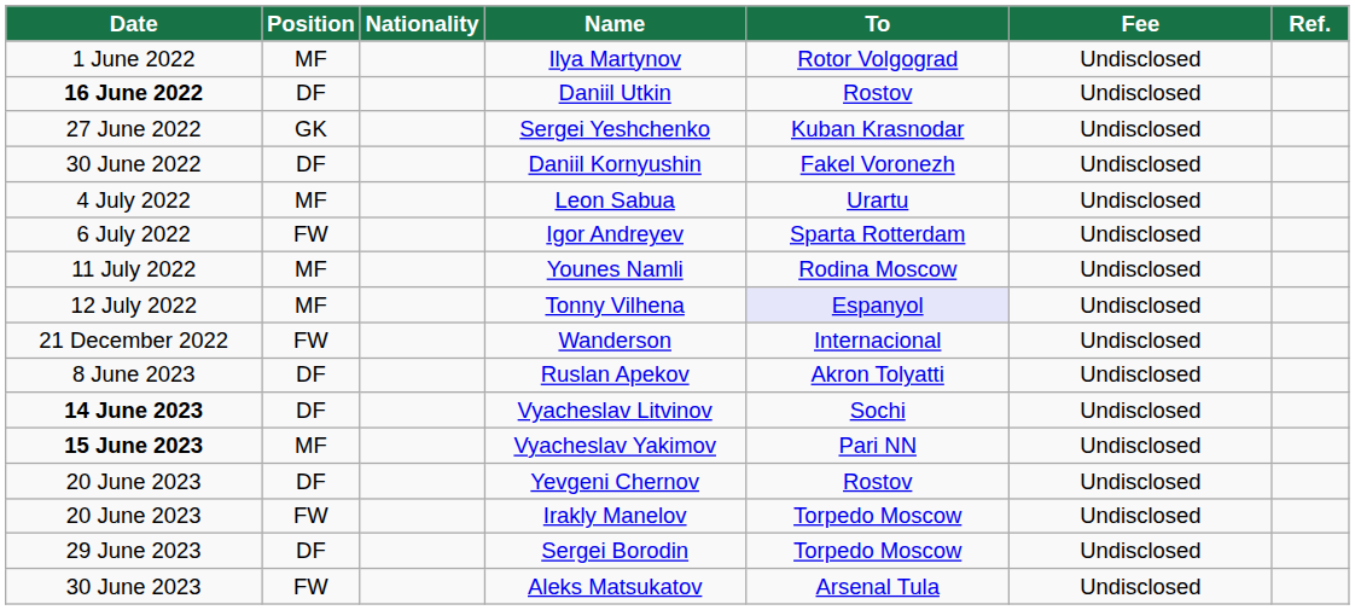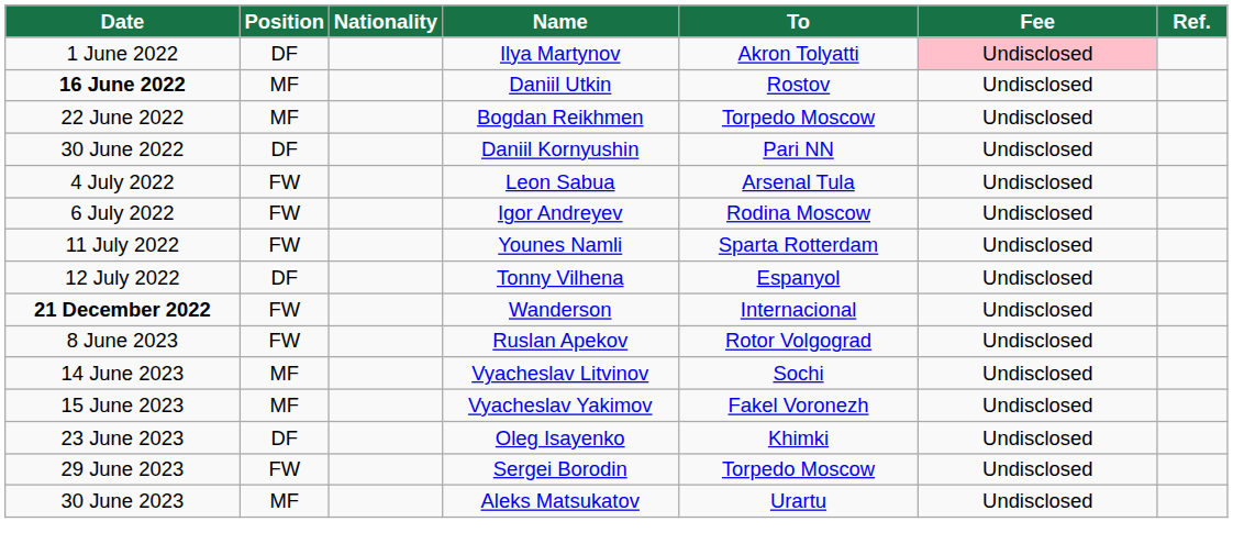 <table class="wikitable"  style="text-align:center; font-size:90%; ">
 <tr>
 <th style="background:#177245; color:#FFFFFF; width:200px;">Date</th>
 <th style="background:#177245; color:#FFFFFF; width:50px;">Position</th>
 <th style="background:#177245; color:#FFFFFF; width:50px;">Nationality</th>
 <th style="background:#177245; color:#FFFFFF; width:200px;">Name</th>
 <th style="background:#177245; color:#FFFFFF; width:200px;">To</th>
 <th style="background:#177245; color:#FFFFFF; width:200px;">Fee</th>
 <th style="background:#177245; color:#FFFFFF; width:50px;">Ref.</th>
 </tr>
 <tr>
 <td>1 June 2022</td>
-<td>MF</td>
+<td>DF</td>
 <td></td>
 <td><a href='#'>Ilya Martynov</a></td>
-<td><a href='#'>Rotor Volgograd</a></td>
-<td>Undisclosed</td>
+<td><a href='#'>Akron Tolyatti</a></td>
+<td style="background: pink;">Undisclosed</td>
 <td></td>
 </tr>
 <tr>
 <td><strong>16 June 2022</strong></td>
-<td>DF</td>
+<td>MF</td>
 <td></td>
 <td><a href='#'>Daniil Utkin</a></td>
 <td><a href='#'>Rostov</a></td>
 <td>Undisclosed</td>
 <td></td>
 </tr>
 <tr>
-<td>27 June 2022</td>
-<td>GK</td>
+<td>22 June 2022</td>
+<td>MF</td>
 <td></td>
-<td><a href='#'>Sergei Yeshchenko</a></td>
-<td><a href='#'>Kuban Krasnodar</a></td>
+<td><a href='#'>Bogdan Reikhmen</a></td>
+<td><a href='#'>Torpedo Moscow</a></td>
 <td>Undisclosed</td>
 <td></td>
 </tr>
 <tr>
 <td>30 June 2022</td>
 <td>DF</td>
 <td></td>
 <td><a href='#'>Daniil Kornyushin</a></td>
-<td><a href='#'>Fakel Voronezh</a></td>
+<td><a href='#'>Pari NN</a></td>
 <td>Undisclosed</td>
 <td></td>
 </tr>
 <tr>
 <td>4 July 2022</td>
-<td>MF</td>
+<td>FW</td>
 <td></td>
 <td><a href='#'>Leon Sabua</a></td>
-<td><a href='#'>Urartu</a></td>
+<td><a href='#'>Arsenal Tula</a></td>
 <td>Undisclosed</td>
 <td></td>
 </tr>
 <tr>
 <td>6 July 2022</td>
 <td>FW</td>
 <td></td>
 <td><a href='#'>Igor Andreyev</a></td>
+<td><a href='#'>Rodina Moscow</a></td>
+<td>Undisclosed</td>
+<td></td>
+</tr>
+<tr>
+<td>11 July 2022</td>
+<td>FW</td>
+<td></td>
+<td><a href='#'>Younes Namli</a></td>
 <td><a href='#'>Sparta Rotterdam</a></td>
 <td>Undisclosed</td>
 <td></td>
 </tr>
 <tr>
-<td>11 July 2022</td>
-<td>MF</td>
+<td>12 July 2022</td>
+<td>DF</td>
 <td></td>
-<td><a href='#'>Younes Namli</a></td>
-<td><a href='#'>Rodina Moscow</a></td>
+<td><a href='#'>Tonny Vilhena</a></td>
+<td><a href='#'>Espanyol</a></td>
 <td>Undisclosed</td>
 <td></td>
 </tr>
 <tr>
-<td>12 July 2022</td>
-<td>MF</td>
-<td></td>
-<td><a href='#'>Tonny Vilhena</a></td>
-<td style="background: lavender;"><a href='#'>Espanyol</a></td>
-<td>Undisclosed</td>
-<td></td>
-</tr>
-<tr>
-<td>21 December 2022</td>
+<td><strong>21 December 2022</strong></td>
 <td>FW</td>
 <td></td>
 <td><a href='#'>Wanderson</a></td>
 <td><a href='#'>Internacional</a></td>
 <td>Undisclosed</td>
 <td></td>
 </tr>
 <tr>
 <td>8 June 2023</td>
-<td>DF</td>
+<td>FW</td>
 <td></td>
 <td><a href='#'>Ruslan Apekov</a></td>
-<td><a href='#'>Akron Tolyatti</a></td>
+<td><a href='#'>Rotor Volgograd</a></td>
 <td>Undisclosed</td>
 <td></td>
 </tr>
 <tr>
-<td><strong>14 June 2023</strong></td>
-<td>DF</td>
+<td>14 June 2023</td>
+<td>MF</td>
 <td></td>
 <td><a href='#'>Vyacheslav Litvinov</a></td>
 <td><a href='#'>Sochi</a></td>
 <td>Undisclosed</td>
 <td></td>
 </tr>
 <tr>
-<td><strong>15 June 2023</strong></td>
+<td>15 June 2023</td>
 <td>MF</td>
 <td></td>
 <td><a href='#'>Vyacheslav Yakimov</a></td>
-<td><a href='#'>Pari NN</a></td>
+<td><a href='#'>Fakel Voronezh</a></td>
 <td>Undisclosed</td>
 <td></td>
 </tr>
 <tr>
-<td>20 June 2023</td>
+<td>23 June 2023</td>
 <td>DF</td>
 <td></td>
-<td><a href='#'>Yevgeni Chernov</a></td>
-<td><a href='#'>Rostov</a></td>
-<td>Undisclosed</td>
-<td></td>
-</tr>
-<tr>
-<td>20 June 2023</td>
-<td>FW</td>
-<td></td>
-<td><a href='#'>Irakly Manelov</a></td>
-<td><a href='#'>Torpedo Moscow</a></td>
+<td><a href='#'>Oleg Isayenko</a></td>
+<td><a href='#'>Khimki</a></td>
 <td>Undisclosed</td>
 <td></td>
 </tr>
 <tr>
 <td>29 June 2023</td>
-<td>DF</td>
+<td>FW</td>
 <td></td>
 <td><a href='#'>Sergei Borodin</a></td>
 <td><a href='#'>Torpedo Moscow</a></td>
 <td>Undisclosed</td>
 <td></td>
 </tr>
 <tr>
 <td>30 June 2023</td>
-<td>FW</td>
+<td>MF</td>
 <td></td>
 <td><a href='#'>Aleks Matsukatov</a></td>
-<td><a href='#'>Arsenal Tula</a></td>
+<td><a href='#'>Urartu</a></td>
 <td>Undisclosed</td>
 <td></td>
 </tr>
 </table>
